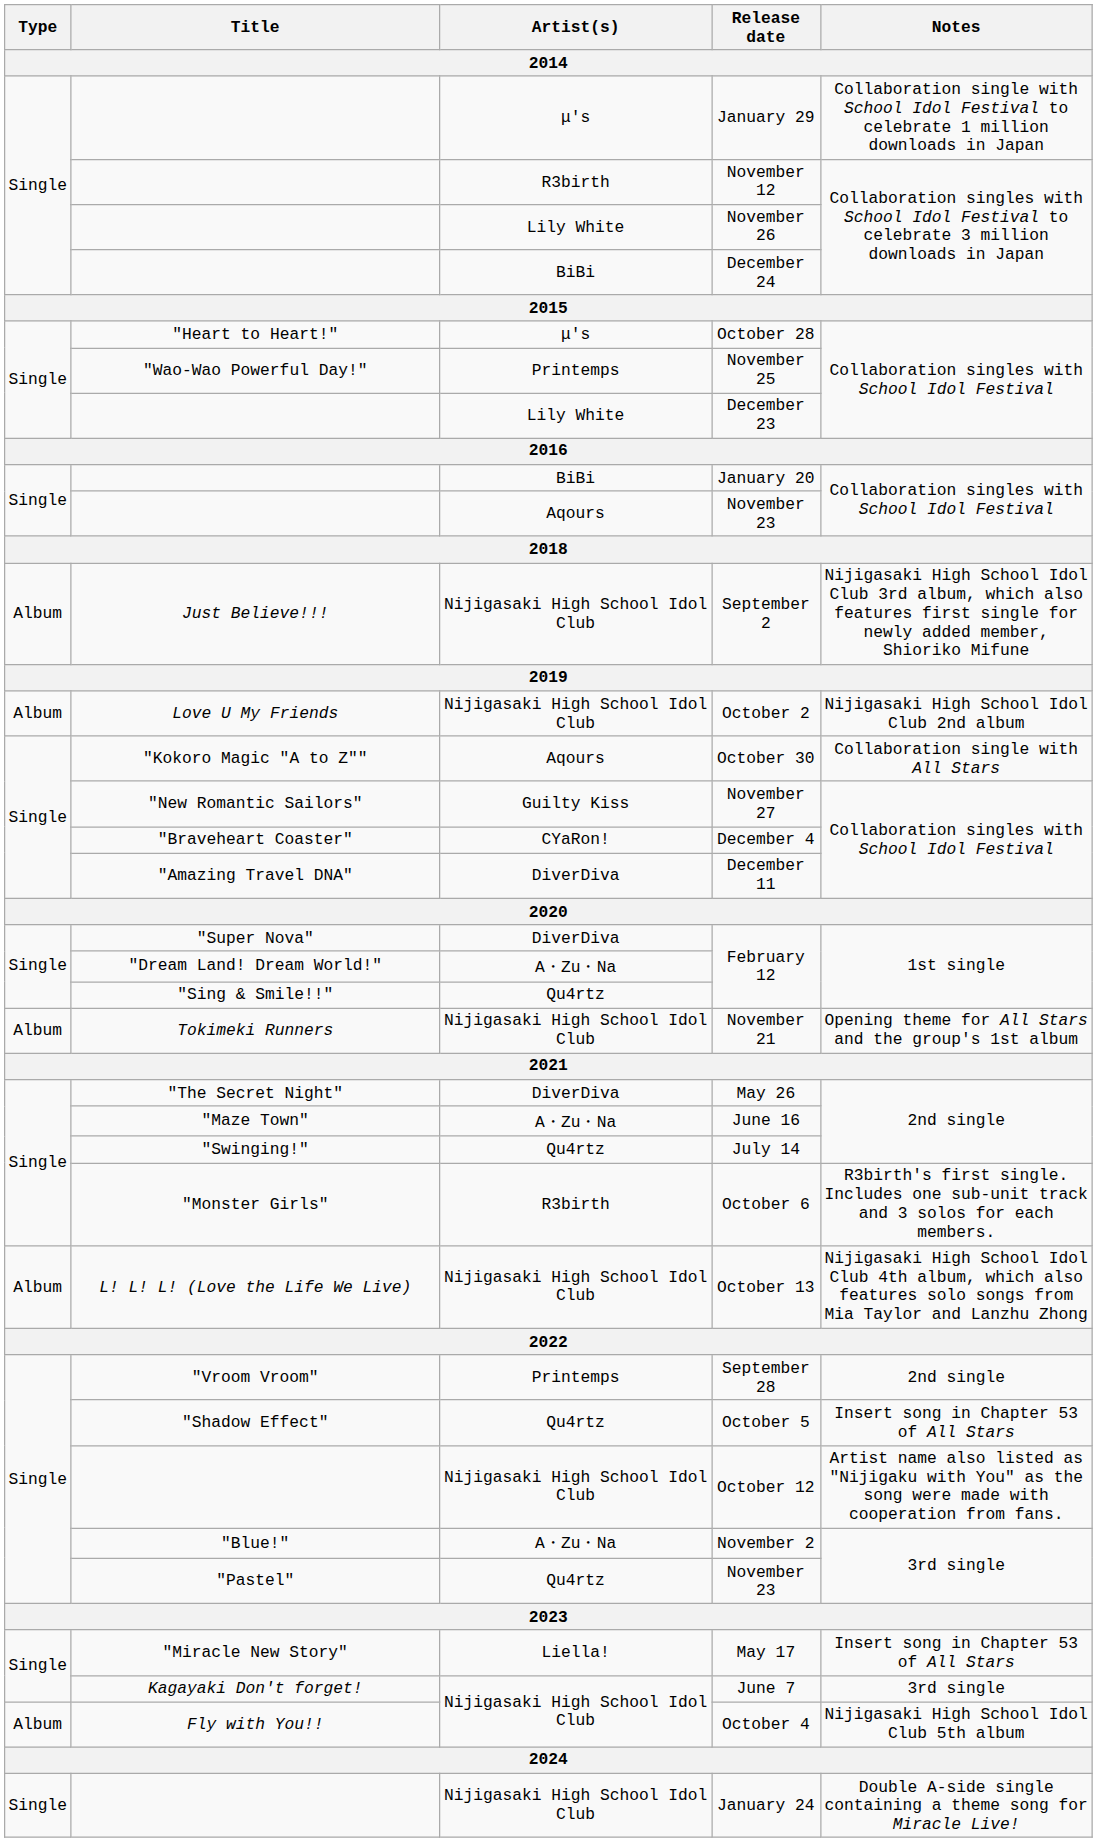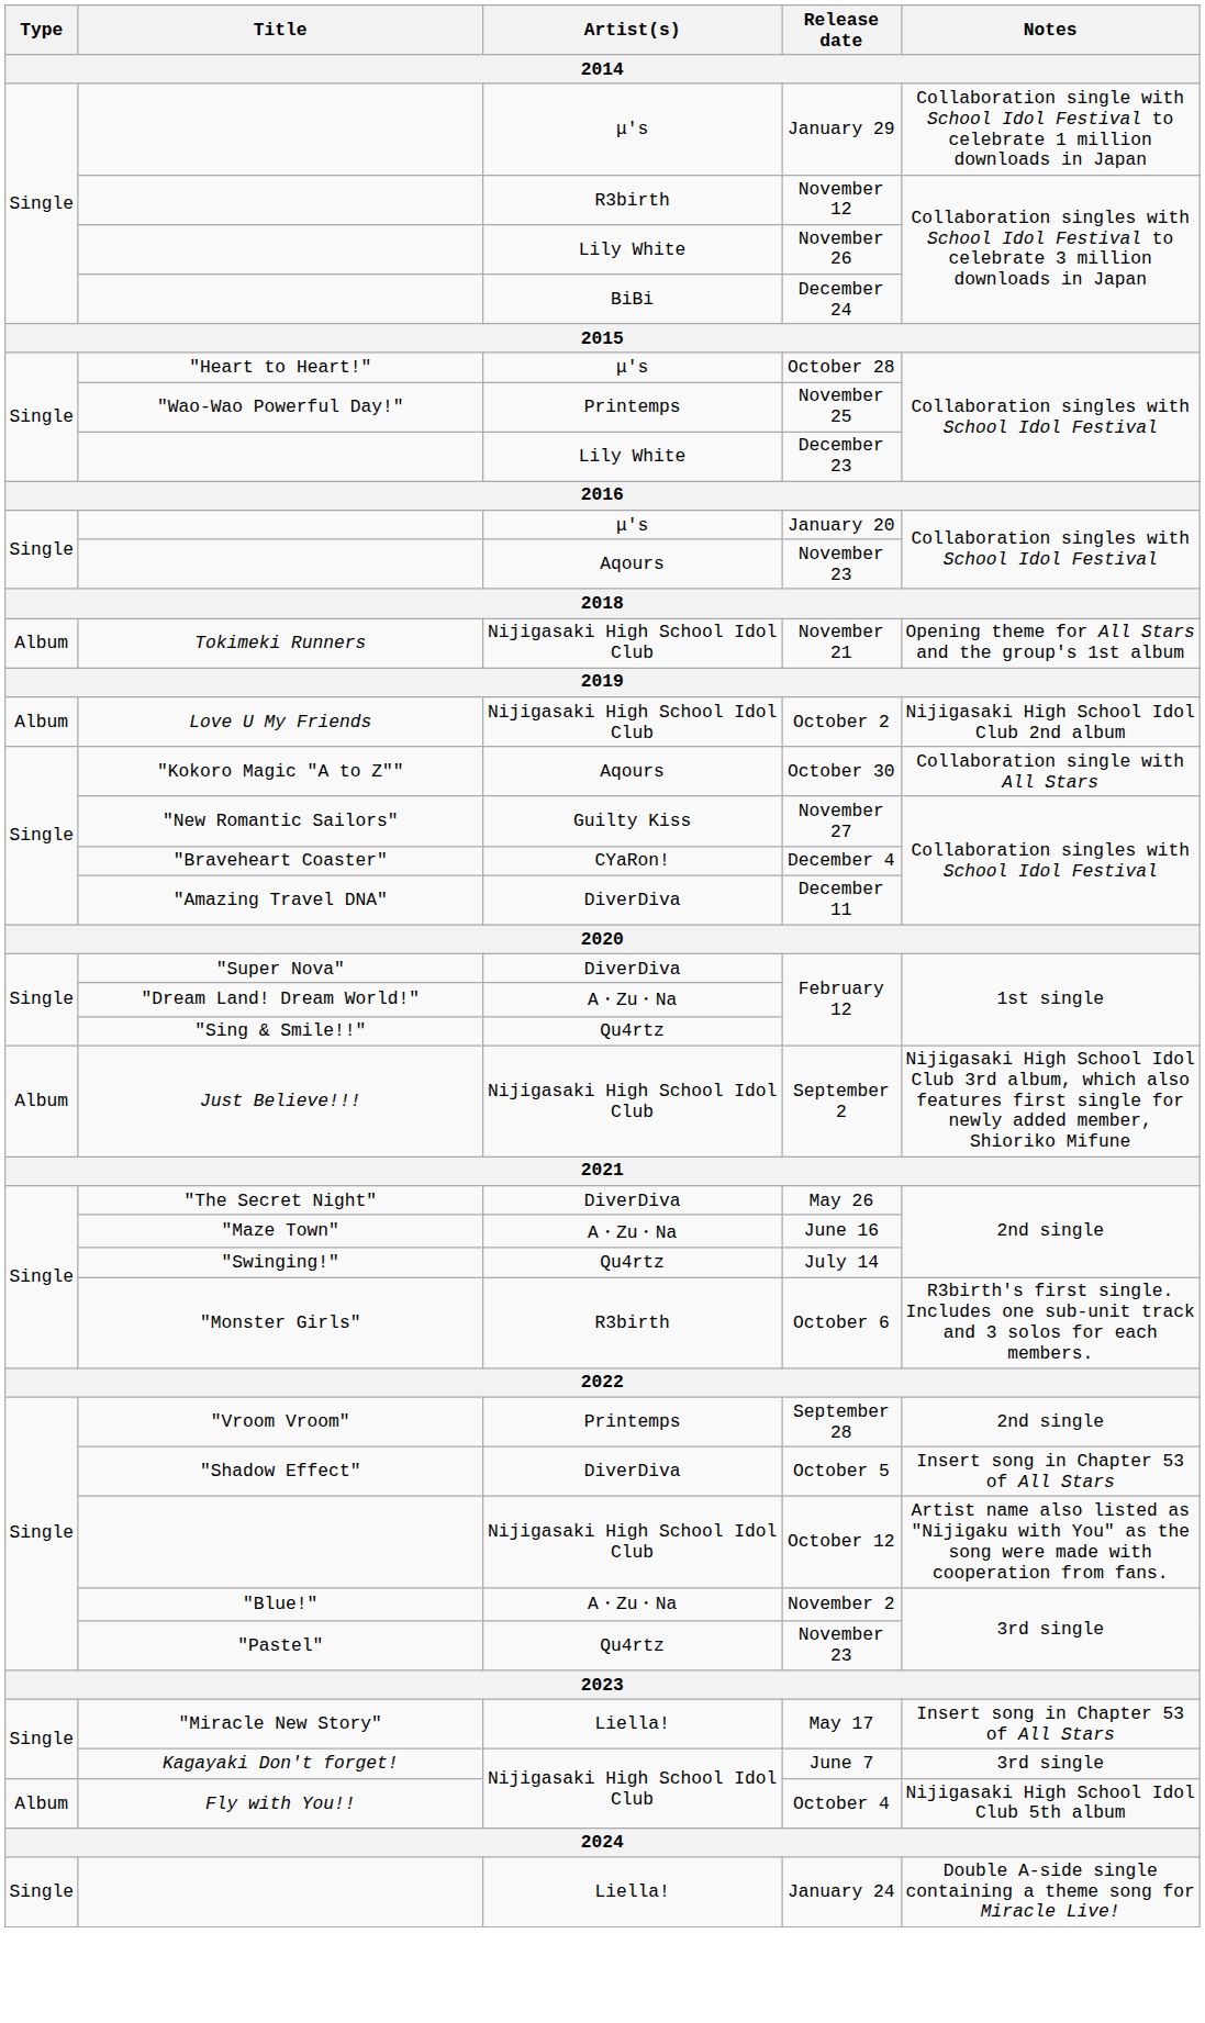 <table class="wikitable plainrowheaders" style="text-align:center;">
 <tr>
 <th scope="col" rowspan="1" width="5%">Type</th>
 <th scope="col" rowspan="1">Title</th>
 <th scope="col" rowspan="1" width="25%">Artist(s)</th>
 <th scope="col" colspan="1" width="10%">Release date</th>
 <th scope="col" rowspan="1" width="25%">Notes</th>
 </tr>
 <tr>
 <th colspan="5">2014</th>
 </tr>
 <tr>
 <td rowspan="4">Single</td>
 <td></td>
 <td>μ's</td>
 <td>January 29</td>
 <td>Collaboration single with <em>School Idol Festival</em> to celebrate 1 million downloads in Japan</td>
 </tr>
 <tr>
 <td></td>
 <td>R3birth</td>
 <td>November 12</td>
 <td rowspan="3">Collaboration singles with <em>School Idol Festival</em> to celebrate 3 million downloads in Japan</td>
 </tr>
 <tr>
 <td></td>
 <td>Lily White</td>
 <td>November 26</td>
 </tr>
 <tr>
 <td></td>
 <td>BiBi</td>
 <td>December 24</td>
 </tr>
 <tr>
 <th colspan="5">2015</th>
 </tr>
 <tr>
 <td rowspan="3">Single</td>
 <td>"Heart to Heart!"</td>
 <td>μ's</td>
 <td>October 28</td>
 <td rowspan="3">Collaboration singles with <em>School Idol Festival</em></td>
 </tr>
 <tr>
 <td>"Wao-Wao Powerful Day!"</td>
 <td>Printemps</td>
 <td>November 25</td>
 </tr>
 <tr>
 <td></td>
 <td>Lily White</td>
 <td>December 23</td>
 </tr>
 <tr>
 <th colspan="5">2016</th>
 </tr>
 <tr>
 <td rowspan="2">Single</td>
 <td></td>
-<td>BiBi</td>
+<td>μ's</td>
 <td>January 20</td>
 <td rowspan="2">Collaboration singles with <em>School Idol Festival</em></td>
 </tr>
 <tr>
 <td></td>
 <td>Aqours</td>
 <td>November 23</td>
 </tr>
 <tr>
 <th colspan="5">2018</th>
 </tr>
 <tr>
 <td>Album</td>
-<td><em>Just Believe!!!</em></td>
+<td><em>Tokimeki Runners</em></td>
 <td>Nijigasaki High School Idol Club</td>
-<td>September 2</td>
-<td>Nijigasaki High School Idol Club 3rd album, which also features first single for newly added member, Shioriko Mifune</td>
+<td>November 21</td>
+<td>Opening theme for <em>All Stars</em> and the group's 1st album</td>
 </tr>
 <tr>
 <th colspan="5">2019</th>
 </tr>
 <tr>
 <td>Album</td>
 <td><em>Love U My Friends</em></td>
 <td>Nijigasaki High School Idol Club</td>
 <td>October 2</td>
 <td>Nijigasaki High School Idol Club 2nd album</td>
 </tr>
 <tr>
 <td rowspan="4">Single</td>
 <td>"Kokoro Magic "A to Z""</td>
 <td>Aqours</td>
 <td>October 30</td>
 <td>Collaboration single with <em>All Stars</em></td>
 </tr>
 <tr>
 <td>"New Romantic Sailors"</td>
 <td>Guilty Kiss</td>
 <td>November 27</td>
 <td rowspan="3">Collaboration singles with <em>School Idol Festival</em></td>
 </tr>
 <tr>
 <td>"Braveheart Coaster"</td>
 <td>CYaRon!</td>
 <td>December 4</td>
 </tr>
 <tr>
 <td>"Amazing Travel DNA"</td>
 <td>DiverDiva</td>
 <td>December 11</td>
 </tr>
 <tr>
 <th colspan="5">2020</th>
 </tr>
 <tr>
 <td rowspan="3">Single</td>
 <td>"Super Nova"</td>
 <td>DiverDiva</td>
 <td rowspan="3">February 12</td>
 <td rowspan="3">1st single</td>
 </tr>
 <tr>
 <td>"Dream Land! Dream World!"</td>
 <td>A・Zu・Na</td>
 </tr>
 <tr>
 <td>"Sing & Smile!!"</td>
 <td>Qu4rtz</td>
 </tr>
 <tr>
 <td>Album</td>
-<td><em>Tokimeki Runners</em></td>
+<td><em>Just Believe!!!</em></td>
 <td>Nijigasaki High School Idol Club</td>
-<td>November 21</td>
-<td>Opening theme for <em>All Stars</em> and the group's 1st album</td>
+<td>September 2</td>
+<td>Nijigasaki High School Idol Club 3rd album, which also features first single for newly added member, Shioriko Mifune</td>
 </tr>
 <tr>
 <th colspan="5">2021</th>
 </tr>
 <tr>
 <td rowspan="4">Single</td>
 <td>"The Secret Night"</td>
 <td>DiverDiva</td>
 <td>May 26</td>
 <td rowspan="3">2nd single</td>
 </tr>
 <tr>
 <td>"Maze Town"</td>
 <td>A・Zu・Na</td>
 <td>June 16</td>
 </tr>
 <tr>
 <td>"Swinging!"</td>
 <td>Qu4rtz</td>
 <td>July 14</td>
 </tr>
 <tr>
 <td>"Monster Girls"</td>
 <td>R3birth</td>
 <td>October 6</td>
 <td>R3birth's first single. Includes one sub-unit track and 3 solos for each members.</td>
 </tr>
 <tr>
-<td>Album</td>
-<td><em>L! L! L! (Love the Life We Live)</em></td>
-<td>Nijigasaki High School Idol Club</td>
-<td>October 13</td>
-<td>Nijigasaki High School Idol Club 4th album, which also features solo songs from Mia Taylor and Lanzhu Zhong</td>
-</tr>
-<tr>
 <th colspan="5">2022</th>
 </tr>
 <tr>
 <td rowspan="5">Single</td>
 <td>"Vroom Vroom"</td>
 <td>Printemps</td>
 <td>September 28</td>
 <td>2nd single</td>
 </tr>
 <tr>
 <td>"Shadow Effect"</td>
-<td>Qu4rtz</td>
+<td>DiverDiva</td>
 <td>October 5</td>
 <td>Insert song in Chapter 53 of <em>All Stars</em></td>
 </tr>
 <tr>
 <td></td>
 <td>Nijigasaki High School Idol Club</td>
 <td>October 12</td>
 <td>Artist name also listed as "Nijigaku with You" as the song were made with cooperation from fans.</td>
 </tr>
 <tr>
 <td>"Blue!"</td>
 <td>A・Zu・Na</td>
 <td>November 2</td>
 <td rowspan="2">3rd single</td>
 </tr>
 <tr>
 <td>"Pastel"</td>
 <td>Qu4rtz</td>
 <td>November 23</td>
 </tr>
 <tr>
 <th colspan="5">2023</th>
 </tr>
 <tr>
 <td rowspan="2">Single</td>
 <td>"Miracle New Story"</td>
 <td>Liella!</td>
 <td>May 17</td>
 <td>Insert song in Chapter 53 of <em>All Stars</em></td>
 </tr>
 <tr>
 <td><em>Kagayaki Don't forget!</em></td>
 <td rowspan="2">Nijigasaki High School Idol Club</td>
 <td>June 7</td>
 <td>3rd single</td>
 </tr>
 <tr>
 <td>Album</td>
 <td><em>Fly with You!!</em></td>
 <td>October 4</td>
 <td>Nijigasaki High School Idol Club 5th album</td>
 </tr>
 <tr>
 <th colspan="5">2024</th>
 </tr>
 <tr>
 <td>Single</td>
 <td></td>
-<td>Nijigasaki High School Idol Club</td>
+<td>Liella!</td>
 <td>January 24</td>
 <td>Double A-side single containing a theme song for <em>Miracle Live!</em></td>
 </tr>
 </table>
